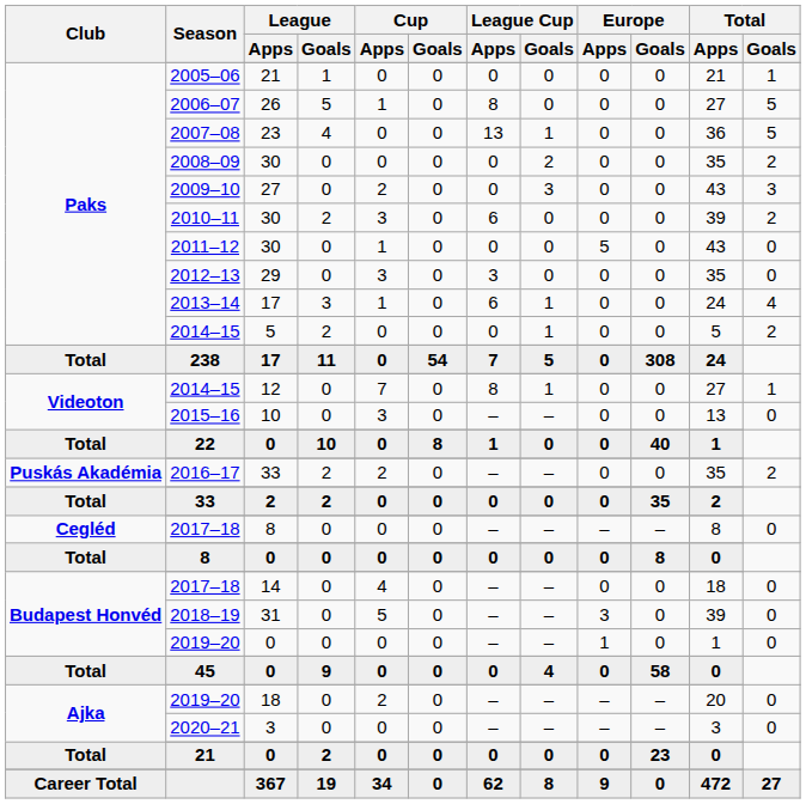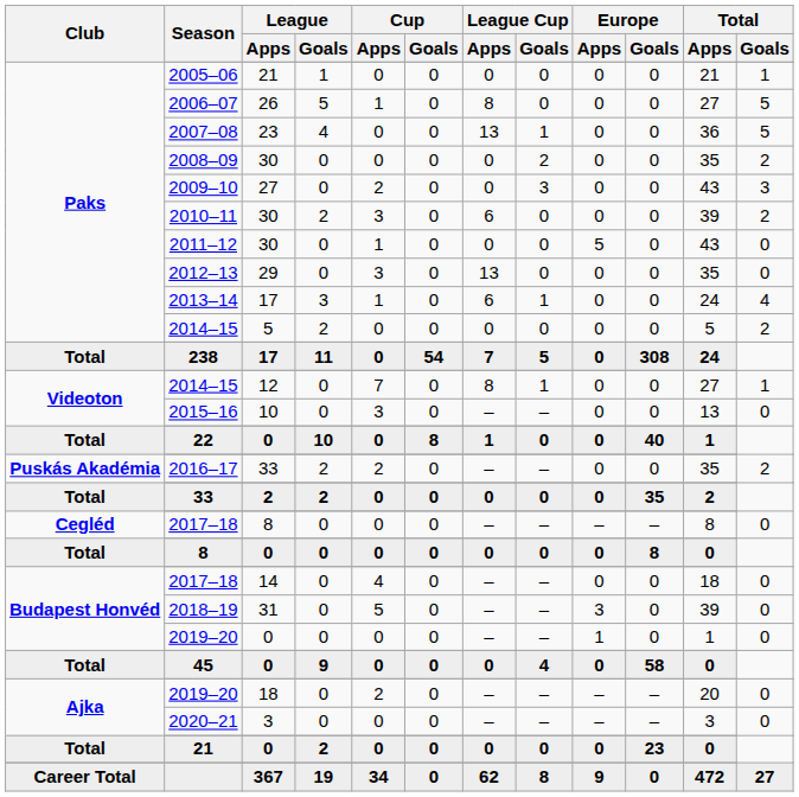 <table class="wikitable" style="font-size:90%; text-align: center;">
 <tr>
 <th rowspan="2">Club</th>
 <th rowspan="2">Season</th>
 <th colspan="2">League</th>
 <th colspan="2">Cup</th>
 <th colspan="2">League Cup</th>
 <th colspan="2">Europe</th>
 <th colspan="2">Total</th>
 </tr>
 <tr>
 <th>Apps</th>
 <th>Goals</th>
 <th>Apps</th>
 <th>Goals</th>
 <th>Apps</th>
 <th>Goals</th>
 <th>Apps</th>
 <th>Goals</th>
 <th>Apps</th>
 <th>Goals</th>
 </tr>
 <tr ||-||-||-|->
 <td rowspan="12" valign="center"><strong><a href='#'>Paks</a></strong></td>
 </tr>
 <tr>
 <td><a href='#'>2005–06</a></td>
 <td>21</td>
 <td>1</td>
 <td>0</td>
 <td>0</td>
 <td>0</td>
 <td>0</td>
 <td>0</td>
 <td>0</td>
 <td>21</td>
 <td>1</td>
 </tr>
 <tr>
 <td><a href='#'>2006–07</a></td>
 <td>26</td>
 <td>5</td>
 <td>1</td>
 <td>0</td>
 <td>8</td>
 <td>0</td>
 <td>0</td>
 <td>0</td>
 <td>27</td>
 <td>5</td>
 </tr>
 <tr>
 <td><a href='#'>2007–08</a></td>
 <td>23</td>
 <td>4</td>
 <td>0</td>
 <td>0</td>
 <td>13</td>
 <td>1</td>
 <td>0</td>
 <td>0</td>
 <td>36</td>
 <td>5</td>
 </tr>
 <tr>
 <td><a href='#'>2008–09</a></td>
 <td>30</td>
 <td>0</td>
 <td>0</td>
 <td>0</td>
 <td>0</td>
 <td>2</td>
 <td>0</td>
 <td>0</td>
 <td>35</td>
 <td>2</td>
 </tr>
 <tr>
 <td><a href='#'>2009–10</a></td>
 <td>27</td>
 <td>0</td>
 <td>2</td>
 <td>0</td>
 <td>0</td>
 <td>3</td>
 <td>0</td>
 <td>0</td>
 <td>43</td>
 <td>3</td>
 </tr>
 <tr>
 <td><a href='#'>2010–11</a></td>
 <td>30</td>
 <td>2</td>
 <td>3</td>
 <td>0</td>
 <td>6</td>
 <td>0</td>
 <td>0</td>
 <td>0</td>
 <td>39</td>
 <td>2</td>
 </tr>
 <tr>
 <td><a href='#'>2011–12</a></td>
 <td>30</td>
 <td>0</td>
 <td>1</td>
 <td>0</td>
 <td>0</td>
 <td>0</td>
 <td>5</td>
 <td>0</td>
 <td>43</td>
 <td>0</td>
 </tr>
 <tr>
 <td><a href='#'>2012–13</a></td>
 <td>29</td>
 <td>0</td>
 <td>3</td>
 <td>0</td>
-<td>3</td>
+<td>13</td>
 <td>0</td>
 <td>0</td>
 <td>0</td>
 <td>35</td>
 <td>0</td>
 </tr>
 <tr>
 <td><a href='#'>2013–14</a></td>
 <td>17</td>
 <td>3</td>
 <td>1</td>
 <td>0</td>
 <td>6</td>
 <td>1</td>
 <td>0</td>
 <td>0</td>
 <td>24</td>
 <td>4</td>
 </tr>
 <tr>
 <td><a href='#'>2014–15</a></td>
 <td>5</td>
 <td>2</td>
 <td>0</td>
 <td>0</td>
 <td>0</td>
-<td>1</td>
+<td>0</td>
 <td>0</td>
 <td>0</td>
 <td>5</td>
 <td>2</td>
 </tr>
 <tr>
 </tr>
 <tr style="font-weight:bold; background-color:#eeeeee;">
 <td>Total</td>
 <td>238</td>
 <td>17</td>
 <td>11</td>
 <td>0</td>
 <td>54</td>
 <td>7</td>
 <td>5</td>
 <td>0</td>
 <td>308</td>
 <td>24</td>
 </tr>
 <tr>
 <td rowspan="4" valign="center"><strong><a href='#'>Videoton</a></strong></td>
 </tr>
 <tr>
 <td><a href='#'>2014–15</a></td>
 <td>12</td>
 <td>0</td>
 <td>7</td>
 <td>0</td>
 <td>8</td>
 <td>1</td>
 <td>0</td>
 <td>0</td>
 <td>27</td>
 <td>1</td>
 </tr>
 <tr>
 <td><a href='#'>2015–16</a></td>
 <td>10</td>
 <td>0</td>
 <td>3</td>
 <td>0</td>
 <td>–</td>
 <td>–</td>
 <td>0</td>
 <td>0</td>
 <td>13</td>
 <td>0</td>
 </tr>
 <tr>
 </tr>
 <tr style="font-weight:bold; background-color:#eeeeee;">
 <td>Total</td>
 <td>22</td>
 <td>0</td>
 <td>10</td>
 <td>0</td>
 <td>8</td>
 <td>1</td>
 <td>0</td>
 <td>0</td>
 <td>40</td>
 <td>1</td>
 </tr>
 <tr>
 <td rowspan="3" valign="center"><strong><a href='#'>Puskás Akadémia</a></strong></td>
 </tr>
 <tr>
 <td><a href='#'>2016–17</a></td>
 <td>33</td>
 <td>2</td>
 <td>2</td>
 <td>0</td>
 <td>–</td>
 <td>–</td>
 <td>0</td>
 <td>0</td>
 <td>35</td>
 <td>2</td>
 </tr>
 <tr>
 </tr>
 <tr style="font-weight:bold; background-color:#eeeeee;">
 <td>Total</td>
 <td>33</td>
 <td>2</td>
 <td>2</td>
 <td>0</td>
 <td>0</td>
 <td>0</td>
 <td>0</td>
 <td>0</td>
 <td>35</td>
 <td>2</td>
 </tr>
 <tr>
 <td rowspan="3" valign="center"><strong><a href='#'>Cegléd</a></strong></td>
 </tr>
 <tr>
 <td><a href='#'>2017–18</a></td>
 <td>8</td>
 <td>0</td>
 <td>0</td>
 <td>0</td>
 <td>–</td>
 <td>–</td>
 <td>–</td>
 <td>–</td>
 <td>8</td>
 <td>0</td>
 </tr>
 <tr>
 </tr>
 <tr style="font-weight:bold; background-color:#eeeeee;">
 <td>Total</td>
 <td>8</td>
 <td>0</td>
 <td>0</td>
 <td>0</td>
 <td>0</td>
 <td>0</td>
 <td>0</td>
 <td>0</td>
 <td>8</td>
 <td>0</td>
 </tr>
 <tr>
 <td rowspan="5" valign="center"><strong><a href='#'>Budapest Honvéd</a></strong></td>
 </tr>
 <tr>
 <td><a href='#'>2017–18</a></td>
 <td>14</td>
 <td>0</td>
 <td>4</td>
 <td>0</td>
 <td>–</td>
 <td>–</td>
 <td>0</td>
 <td>0</td>
 <td>18</td>
 <td>0</td>
 </tr>
 <tr>
 <td><a href='#'>2018–19</a></td>
 <td>31</td>
 <td>0</td>
 <td>5</td>
 <td>0</td>
 <td>–</td>
 <td>–</td>
 <td>3</td>
 <td>0</td>
 <td>39</td>
 <td>0</td>
 </tr>
 <tr>
 <td><a href='#'>2019–20</a></td>
 <td>0</td>
 <td>0</td>
 <td>0</td>
 <td>0</td>
 <td>–</td>
 <td>–</td>
 <td>1</td>
 <td>0</td>
 <td>1</td>
 <td>0</td>
 </tr>
 <tr>
 </tr>
 <tr style="font-weight:bold; background-color:#eeeeee;">
 <td>Total</td>
 <td>45</td>
 <td>0</td>
 <td>9</td>
 <td>0</td>
 <td>0</td>
 <td>0</td>
 <td>4</td>
 <td>0</td>
 <td>58</td>
 <td>0</td>
 </tr>
 <tr>
 <td rowspan="4" valign="center"><strong><a href='#'>Ajka</a></strong></td>
 </tr>
 <tr>
 <td><a href='#'>2019–20</a></td>
 <td>18</td>
 <td>0</td>
 <td>2</td>
 <td>0</td>
 <td>–</td>
 <td>–</td>
 <td>–</td>
 <td>–</td>
 <td>20</td>
 <td>0</td>
 </tr>
 <tr>
 <td><a href='#'>2020–21</a></td>
 <td>3</td>
 <td>0</td>
 <td>0</td>
 <td>0</td>
 <td>–</td>
 <td>–</td>
 <td>–</td>
 <td>–</td>
 <td>3</td>
 <td>0</td>
 </tr>
 <tr>
 </tr>
 <tr style="font-weight:bold; background-color:#eeeeee;">
 <td>Total</td>
 <td>21</td>
 <td>0</td>
 <td>2</td>
 <td>0</td>
 <td>0</td>
 <td>0</td>
 <td>0</td>
 <td>0</td>
 <td>23</td>
 <td>0</td>
 </tr>
 <tr>
 </tr>
 <tr style="font-weight:bold; background-color:#eeeeee;">
 <td rowspan="2" valign="top"><strong>Career Total</strong></td>
 <td></td>
 <td><strong>367</strong></td>
 <td><strong>19</strong></td>
 <td><strong>34</strong></td>
 <td><strong>0</strong></td>
 <td><strong>62</strong></td>
 <td><strong>8</strong></td>
 <td><strong>9</strong></td>
 <td><strong>0</strong></td>
 <td><strong>472</strong></td>
 <td><strong>27</strong></td>
 </tr>
 </table>
